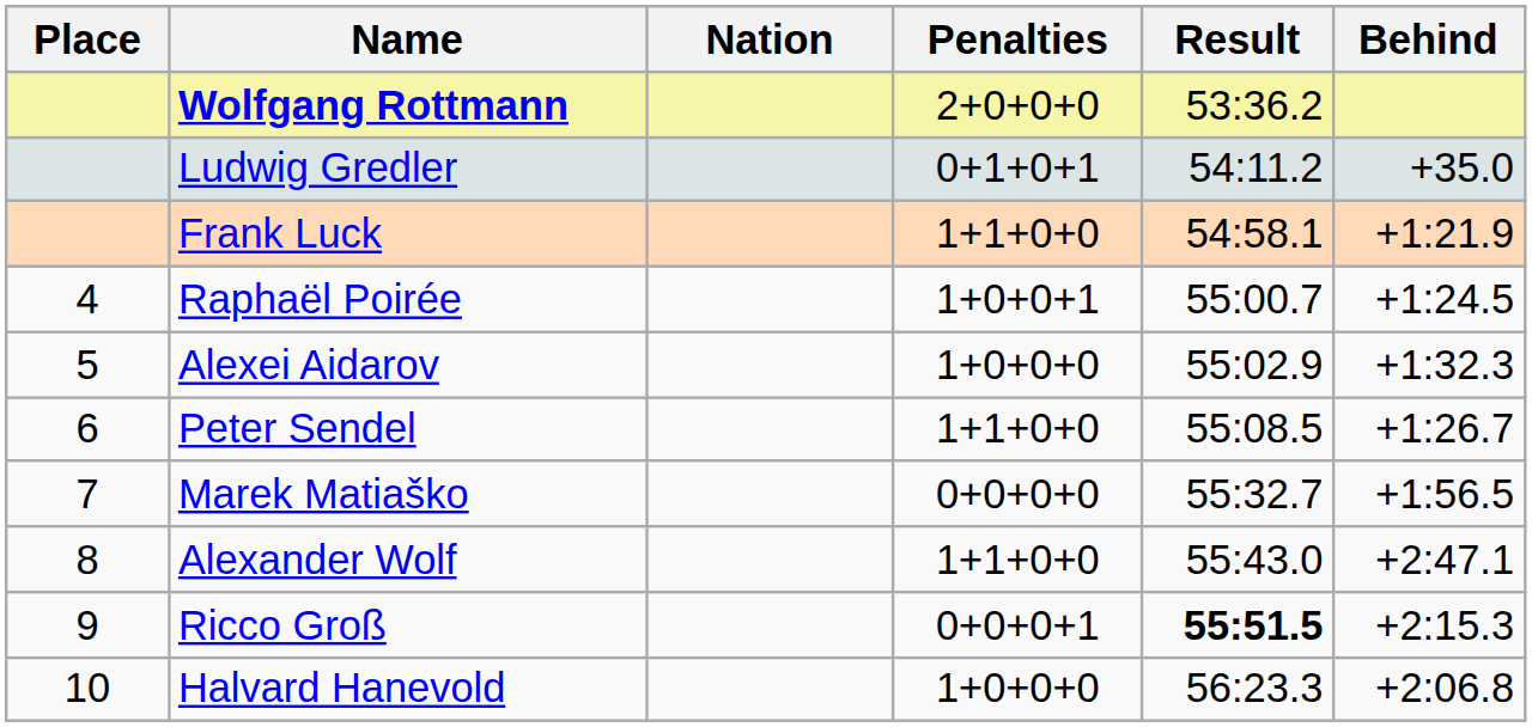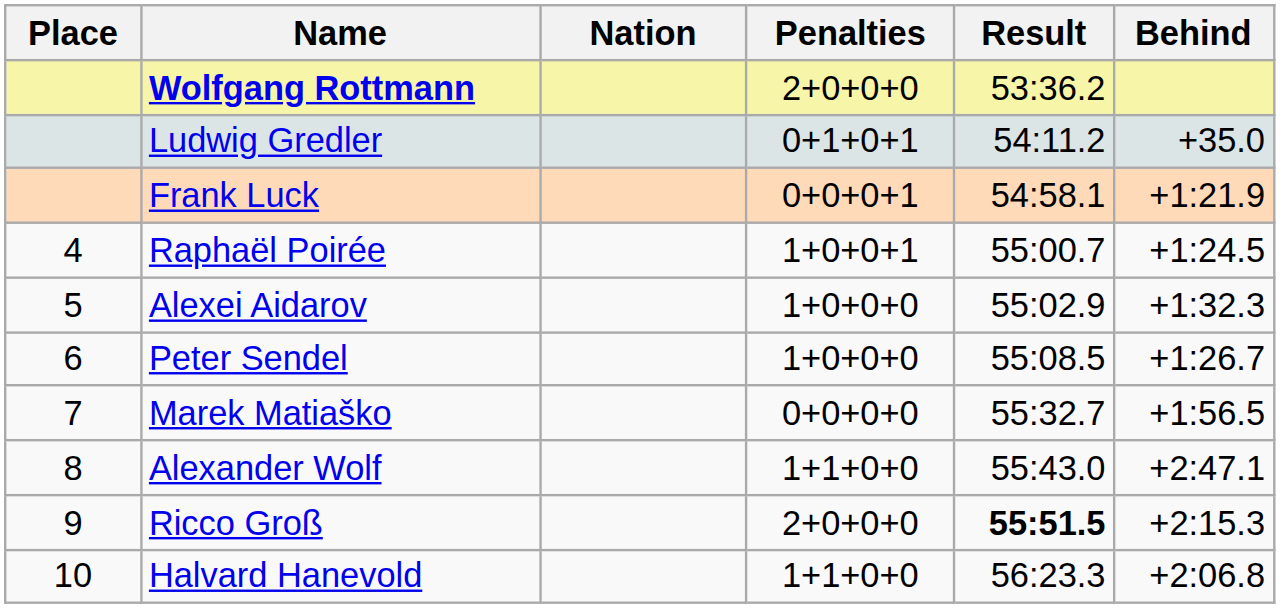 <table class=wikitable style="border:1px solid #AAAAAA;font-size:90%">
 <tr bgcolor="#E4E4E4">
 <th style="border-bottom:1px solid #AAAAAA" width=50>Place</th>
 <th style="border-bottom:1px solid #AAAAAA" width=160>Name</th>
 <th style="border-bottom:1px solid #AAAAAA" width=80>Nation</th>
 <th style="border-bottom:1px solid #AAAAAA" width=80>Penalties</th>
 <th style="border-bottom:1px solid #AAAAAA" width=60>Result</th>
 <th style="border-bottom:1px solid #AAAAAA" width=60>Behind</th>
 </tr>
 <tr bgcolor="#F7F6A8">
 <td align="center"></td>
 <td><strong><a href='#'>Wolfgang Rottmann</a></strong></td>
 <td align="center"></td>
 <td align="center">2+0+0+0</td>
 <td align="right">53:36.2</td>
 <td align="right"></td>
 </tr>
 <tr bgcolor="#DCE5E5">
 <td align="center"></td>
 <td><a href='#'>Ludwig Gredler</a></td>
 <td align="center"></td>
 <td align="center">0+1+0+1</td>
 <td align="right">54:11.2</td>
 <td align="right">+35.0</td>
 </tr>
 <tr bgcolor="#FFDAB9">
 <td align="center"></td>
 <td><a href='#'>Frank Luck</a></td>
 <td align="center"></td>
-<td align="center">1+1+0+0</td>
+<td align="center">0+0+0+1</td>
 <td align="right">54:58.1</td>
 <td align="right">+1:21.9</td>
 </tr>
 <tr>
 <td align="center">4</td>
 <td><a href='#'>Raphaël Poirée</a></td>
 <td align="center"></td>
 <td align="center">1+0+0+1</td>
 <td align="right">55:00.7</td>
 <td align="right">+1:24.5</td>
 </tr>
 <tr>
 <td align="center">5</td>
 <td><a href='#'>Alexei Aidarov</a></td>
 <td align="center"></td>
 <td align="center">1+0+0+0</td>
 <td align="right">55:02.9</td>
 <td align="right">+1:32.3</td>
 </tr>
 <tr>
 <td align="center">6</td>
 <td><a href='#'>Peter Sendel</a></td>
 <td align="center"></td>
-<td align="center">1+1+0+0</td>
+<td align="center">1+0+0+0</td>
 <td align="right">55:08.5</td>
 <td align="right">+1:26.7</td>
 </tr>
 <tr>
 <td align="center">7</td>
 <td><a href='#'>Marek Matiaško</a></td>
 <td align="center"></td>
 <td align="center">0+0+0+0</td>
 <td align="right">55:32.7</td>
 <td align="right">+1:56.5</td>
 </tr>
 <tr>
 <td align="center">8</td>
 <td><a href='#'>Alexander Wolf</a></td>
 <td align="center"></td>
 <td align="center">1+1+0+0</td>
 <td align="right">55:43.0</td>
 <td align="right">+2:47.1</td>
 </tr>
 <tr>
 <td align="center">9</td>
 <td><a href='#'>Ricco Groß</a></td>
 <td align="center"></td>
-<td align="center">0+0+0+1</td>
+<td align="center">2+0+0+0</td>
 <td align="right"><strong>55:51.5</strong></td>
 <td align="right">+2:15.3</td>
 </tr>
 <tr>
 <td align="center">10</td>
 <td><a href='#'>Halvard Hanevold</a></td>
 <td align="center"></td>
-<td align="center">1+0+0+0</td>
+<td align="center">1+1+0+0</td>
 <td align="right">56:23.3</td>
 <td align="right">+2:06.8</td>
 </tr>
 </table>
